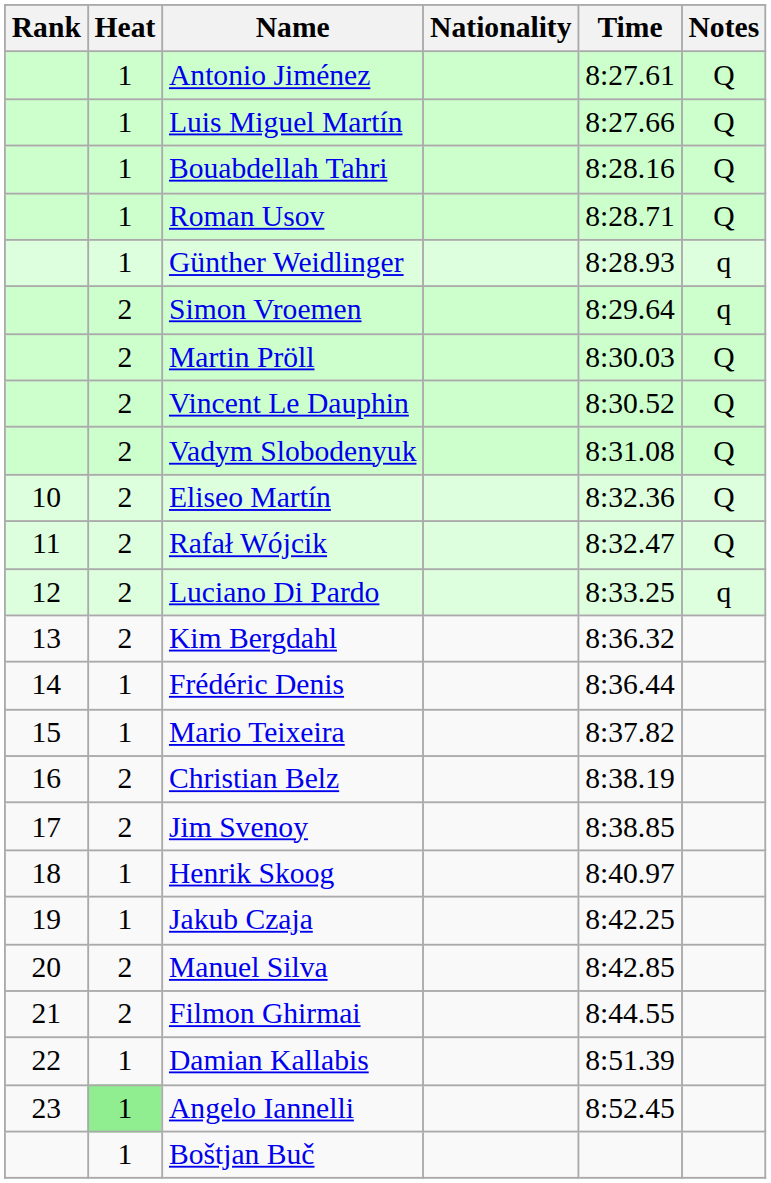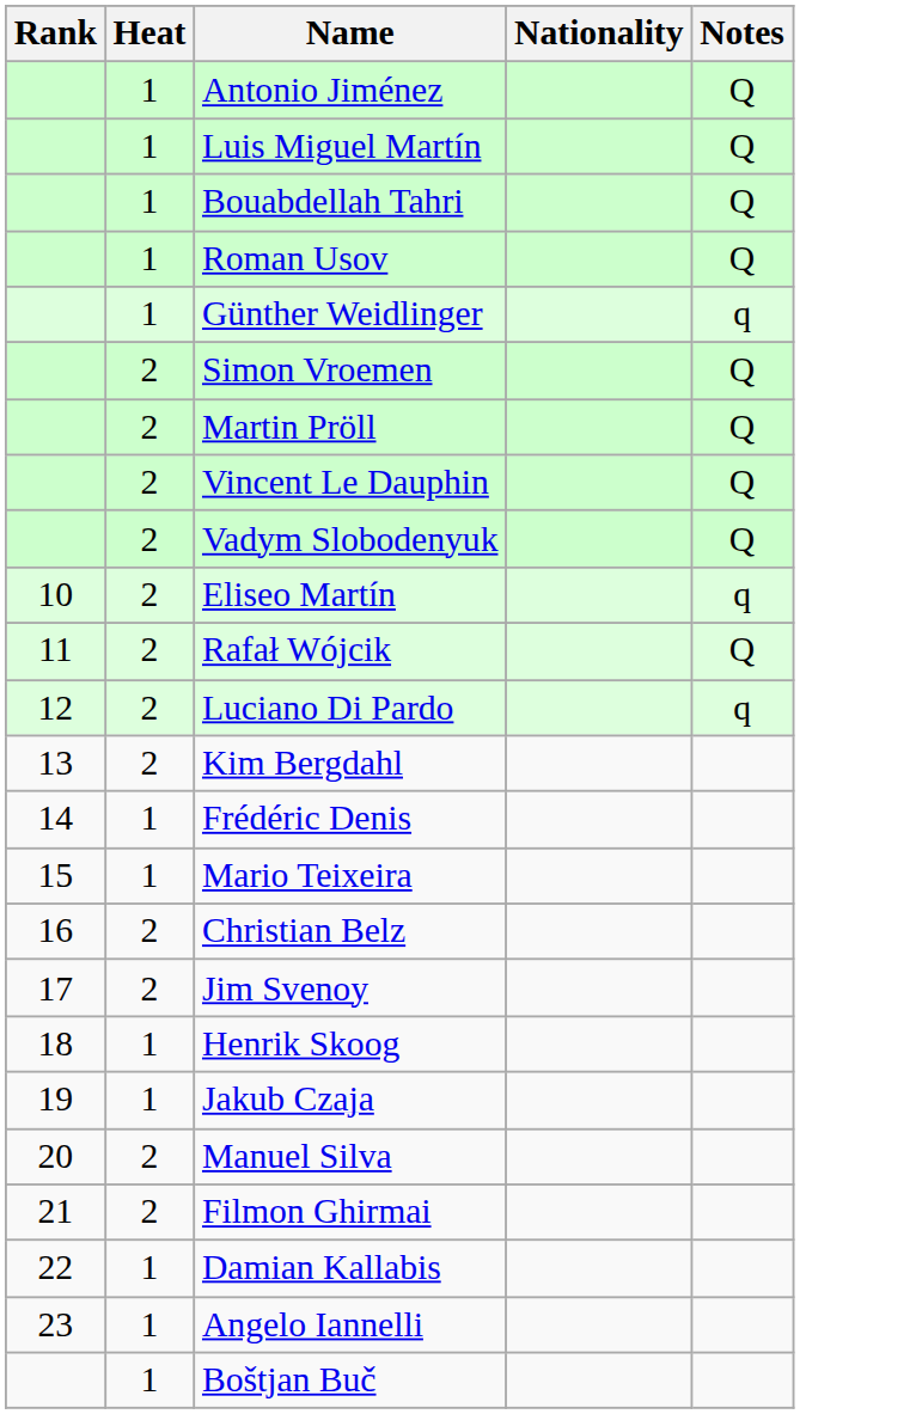 <table class="wikitable sortable" style="text-align:center">
 <tr>
 <th>Rank</th>
 <th>Heat</th>
 <th>Name</th>
 <th>Nationality</th>
-<th>Time</th>
 <th>Notes</th>
 </tr>
 <tr bgcolor=ccffcc>
 <td></td>
 <td>1</td>
 <td align=left><a href='#'>Antonio Jiménez</a></td>
 <td align=left></td>
-<td>8:27.61</td>
 <td>Q</td>
 </tr>
 <tr bgcolor=ccffcc>
 <td></td>
 <td>1</td>
 <td align=left><a href='#'>Luis Miguel Martín</a></td>
 <td align=left></td>
-<td>8:27.66</td>
 <td>Q</td>
 </tr>
 <tr bgcolor=ccffcc>
 <td></td>
 <td>1</td>
 <td align=left><a href='#'>Bouabdellah Tahri</a></td>
 <td align=left></td>
-<td>8:28.16</td>
 <td>Q</td>
 </tr>
 <tr bgcolor=ccffcc>
 <td></td>
 <td>1</td>
 <td align=left><a href='#'>Roman Usov</a></td>
 <td align=left></td>
-<td>8:28.71</td>
 <td>Q</td>
 </tr>
 <tr bgcolor=ddffdd>
 <td></td>
 <td>1</td>
 <td align=left><a href='#'>Günther Weidlinger</a></td>
 <td align=left></td>
-<td>8:28.93</td>
 <td>q</td>
 </tr>
 <tr bgcolor=ccffcc>
 <td></td>
 <td>2</td>
 <td align=left><a href='#'>Simon Vroemen</a></td>
 <td align=left></td>
-<td>8:29.64</td>
-<td>q</td>
+<td>Q</td>
 </tr>
 <tr bgcolor=ccffcc>
 <td></td>
 <td>2</td>
 <td align=left><a href='#'>Martin Pröll</a></td>
 <td align=left></td>
-<td>8:30.03</td>
 <td>Q</td>
 </tr>
 <tr bgcolor=ccffcc>
 <td></td>
 <td>2</td>
 <td align=left><a href='#'>Vincent Le Dauphin</a></td>
 <td align=left></td>
-<td>8:30.52</td>
 <td>Q</td>
 </tr>
 <tr bgcolor=ccffcc>
 <td></td>
 <td>2</td>
 <td align=left><a href='#'>Vadym Slobodenyuk</a></td>
 <td align=left></td>
-<td>8:31.08</td>
 <td>Q</td>
 </tr>
 <tr bgcolor=ddffdd>
 <td>10</td>
 <td>2</td>
 <td align=left><a href='#'>Eliseo Martín</a></td>
 <td align=left></td>
-<td>8:32.36</td>
-<td>Q</td>
+<td>q</td>
 </tr>
 <tr bgcolor=ddffdd>
 <td>11</td>
 <td>2</td>
 <td align=left><a href='#'>Rafał Wójcik</a></td>
 <td align=left></td>
-<td>8:32.47</td>
 <td>Q</td>
 </tr>
 <tr bgcolor=ddffdd>
 <td>12</td>
 <td>2</td>
 <td align=left><a href='#'>Luciano Di Pardo</a></td>
 <td align=left></td>
-<td>8:33.25</td>
 <td>q</td>
 </tr>
 <tr>
 <td>13</td>
 <td>2</td>
 <td align=left><a href='#'>Kim Bergdahl</a></td>
 <td align=left></td>
-<td>8:36.32</td>
 <td></td>
 </tr>
 <tr>
 <td>14</td>
 <td>1</td>
 <td align=left><a href='#'>Frédéric Denis</a></td>
 <td align=left></td>
-<td>8:36.44</td>
 <td></td>
 </tr>
 <tr>
 <td>15</td>
 <td>1</td>
 <td align=left><a href='#'>Mario Teixeira</a></td>
 <td align=left></td>
-<td>8:37.82</td>
 <td></td>
 </tr>
 <tr>
 <td>16</td>
 <td>2</td>
 <td align=left><a href='#'>Christian Belz</a></td>
 <td align=left></td>
-<td>8:38.19</td>
 <td></td>
 </tr>
 <tr>
 <td>17</td>
 <td>2</td>
 <td align=left><a href='#'>Jim Svenoy</a></td>
 <td align=left></td>
-<td>8:38.85</td>
 <td></td>
 </tr>
 <tr>
 <td>18</td>
 <td>1</td>
 <td align=left><a href='#'>Henrik Skoog</a></td>
 <td align=left></td>
-<td>8:40.97</td>
 <td></td>
 </tr>
 <tr>
 <td>19</td>
 <td>1</td>
 <td align=left><a href='#'>Jakub Czaja</a></td>
 <td align=left></td>
-<td>8:42.25</td>
 <td></td>
 </tr>
 <tr>
 <td>20</td>
 <td>2</td>
 <td align=left><a href='#'>Manuel Silva</a></td>
 <td align=left></td>
-<td>8:42.85</td>
 <td></td>
 </tr>
 <tr>
 <td>21</td>
 <td>2</td>
 <td align=left><a href='#'>Filmon Ghirmai</a></td>
 <td align=left></td>
-<td>8:44.55</td>
 <td></td>
 </tr>
 <tr>
 <td>22</td>
 <td>1</td>
 <td align=left><a href='#'>Damian Kallabis</a></td>
 <td align=left></td>
-<td>8:51.39</td>
 <td></td>
 </tr>
 <tr>
 <td>23</td>
-<td style="background: lightgreen;">1</td>
+<td>1</td>
 <td align=left><a href='#'>Angelo Iannelli</a></td>
 <td align=left></td>
-<td>8:52.45</td>
 <td></td>
 </tr>
 <tr>
 <td></td>
 <td>1</td>
 <td align=left><a href='#'>Boštjan Buč</a></td>
 <td align=left></td>
 <td></td>
-<td></td>
 </tr>
 </table>
